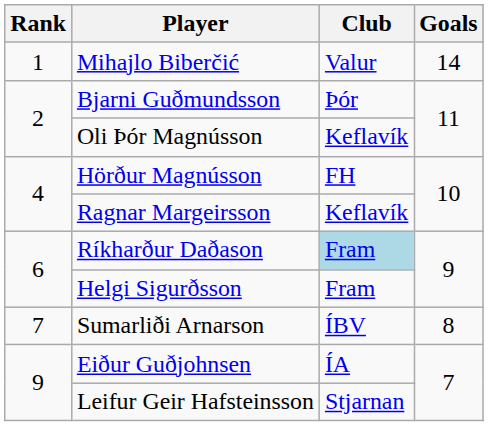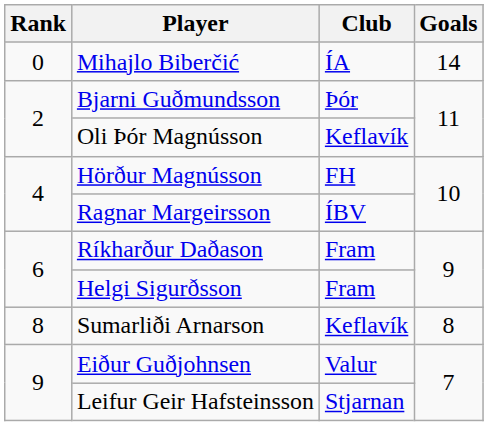 <table class="wikitable" style="text-align:center;">
 <tr>
 <th>Rank</th>
 <th>Player</th>
 <th>Club</th>
 <th>Goals</th>
 </tr>
 <tr>
-<td>1</td>
+<td>0</td>
 <td align="left"> <a href='#'>Mihajlo Biberčić</a></td>
-<td align="left"><a href='#'>Valur</a></td>
+<td align="left"><a href='#'>ÍA</a></td>
 <td>14</td>
 </tr>
 <tr>
 <td rowspan=2>2</td>
 <td align="left"> <a href='#'>Bjarni Guðmundsson</a></td>
 <td align="left"><a href='#'>Þór</a></td>
 <td rowspan=2>11</td>
 </tr>
 <tr>
 <td align="left"> Oli Þór Magnússon</td>
 <td align="left"><a href='#'>Keflavík</a></td>
 </tr>
 <tr>
 <td rowspan=2>4</td>
 <td align="left"> <a href='#'>Hörður Magnússon</a></td>
 <td align="left"><a href='#'>FH</a></td>
 <td rowspan=2>10</td>
 </tr>
 <tr>
 <td align="left"> <a href='#'>Ragnar Margeirsson</a></td>
-<td align="left"><a href='#'>Keflavík</a></td>
+<td align="left"><a href='#'>ÍBV</a></td>
 </tr>
 <tr>
 <td rowspan=2>6</td>
 <td align="left"> <a href='#'>Ríkharður Daðason</a></td>
-<td align="left" style="background: lightblue;"><a href='#'>Fram</a></td>
+<td align="left"><a href='#'>Fram</a></td>
 <td rowspan=2>9</td>
 </tr>
 <tr>
 <td align="left"> <a href='#'>Helgi Sigurðsson</a></td>
 <td align="left"><a href='#'>Fram</a></td>
 </tr>
 <tr>
-<td>7</td>
+<td>8</td>
 <td align="left"> Sumarliði Arnarson</td>
-<td align="left"><a href='#'>ÍBV</a></td>
+<td align="left"><a href='#'>Keflavík</a></td>
 <td>8</td>
 </tr>
 <tr>
 <td rowspan=2>9</td>
 <td align="left"> <a href='#'>Eiður Guðjohnsen</a></td>
-<td align="left"><a href='#'>ÍA</a></td>
+<td align="left"><a href='#'>Valur</a></td>
 <td rowspan=2>7</td>
 </tr>
 <tr>
 <td align="left"> Leifur Geir Hafsteinsson</td>
 <td align="left"><a href='#'>Stjarnan</a></td>
 </tr>
 </table>
